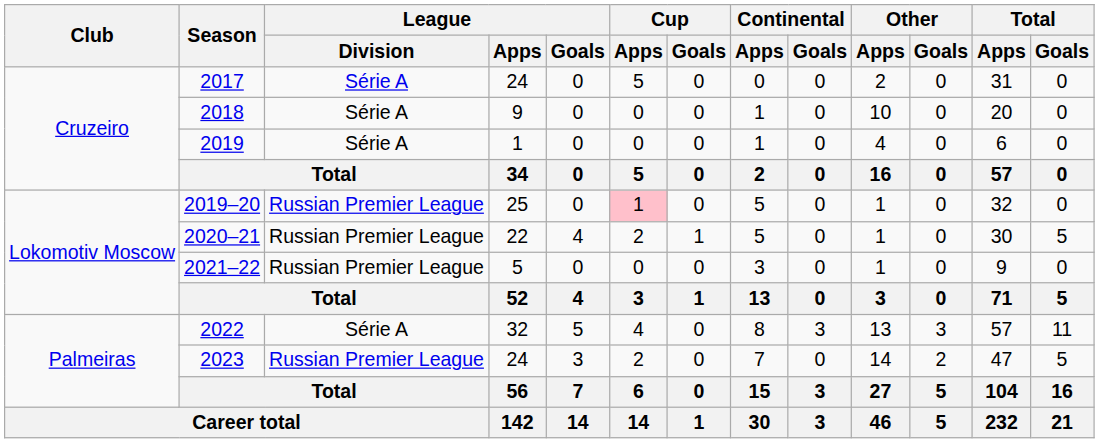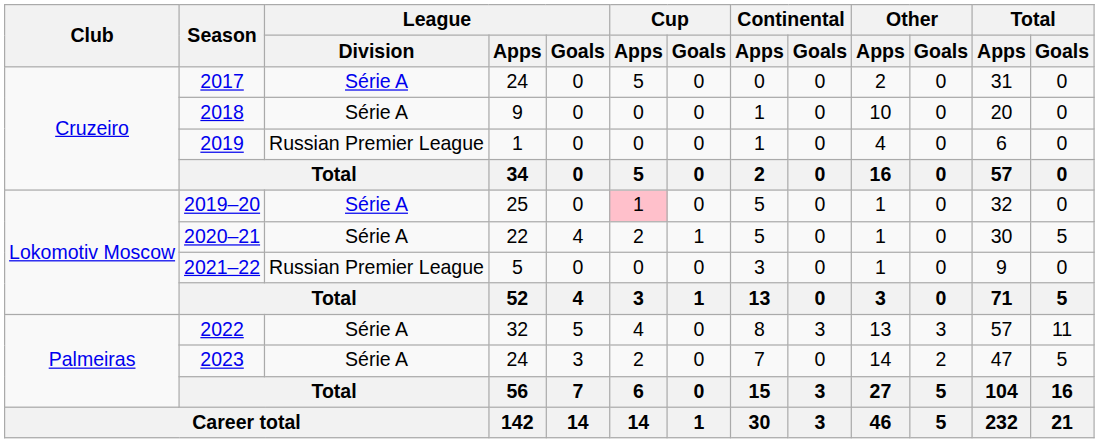 <table class="wikitable" style="text-align: center;font-size:100%">
 <tr>
 <th rowspan="2">Club</th>
 <th rowspan="2">Season</th>
 <th colspan="3">League</th>
 <th colspan="2">Cup</th>
 <th colspan="2">Continental</th>
 <th colspan="2">Other</th>
 <th colspan="2">Total</th>
 </tr>
 <tr>
 <th>Division</th>
 <th>Apps</th>
 <th>Goals</th>
 <th>Apps</th>
 <th>Goals</th>
 <th>Apps</th>
 <th>Goals</th>
 <th>Apps</th>
 <th>Goals</th>
 <th>Apps</th>
 <th>Goals</th>
 </tr>
 <tr>
 <td rowspan="4"><a href='#'>Cruzeiro</a></td>
 <td><a href='#'>2017</a></td>
 <td><a href='#'>Série A</a></td>
 <td>24</td>
 <td>0</td>
 <td>5</td>
 <td>0</td>
 <td>0</td>
 <td>0</td>
 <td>2</td>
 <td>0</td>
 <td>31</td>
 <td>0</td>
 </tr>
 <tr>
 <td><a href='#'>2018</a></td>
 <td>Série A</td>
 <td>9</td>
 <td>0</td>
 <td>0</td>
 <td>0</td>
 <td>1</td>
 <td>0</td>
 <td>10</td>
 <td>0</td>
 <td>20</td>
 <td>0</td>
 </tr>
 <tr>
 <td><a href='#'>2019</a></td>
-<td>Série A</td>
+<td>Russian Premier League</td>
 <td>1</td>
 <td>0</td>
 <td>0</td>
 <td>0</td>
 <td>1</td>
 <td>0</td>
 <td>4</td>
 <td>0</td>
 <td>6</td>
 <td>0</td>
 </tr>
 <tr>
 <th colspan="2">Total</th>
 <th>34</th>
 <th>0</th>
 <th>5</th>
 <th>0</th>
 <th>2</th>
 <th>0</th>
 <th>16</th>
 <th>0</th>
 <th>57</th>
 <th>0</th>
 </tr>
 <tr>
 <td rowspan="4"><a href='#'>Lokomotiv Moscow</a></td>
 <td><a href='#'>2019–20</a></td>
-<td><a href='#'>Russian Premier League</a></td>
+<td><a href='#'>Série A</a></td>
 <td>25</td>
 <td>0</td>
 <td style="background: pink;">1</td>
 <td>0</td>
 <td>5</td>
 <td>0</td>
 <td>1</td>
 <td>0</td>
 <td>32</td>
 <td>0</td>
 </tr>
 <tr>
 <td><a href='#'>2020–21</a></td>
-<td>Russian Premier League</td>
+<td>Série A</td>
 <td>22</td>
 <td>4</td>
 <td>2</td>
 <td>1</td>
 <td>5</td>
 <td>0</td>
 <td>1</td>
 <td>0</td>
 <td>30</td>
 <td>5</td>
 </tr>
 <tr>
 <td><a href='#'>2021–22</a></td>
 <td>Russian Premier League</td>
 <td>5</td>
 <td>0</td>
 <td>0</td>
 <td>0</td>
 <td>3</td>
 <td>0</td>
 <td>1</td>
 <td>0</td>
 <td>9</td>
 <td>0</td>
 </tr>
 <tr>
 <th colspan="2">Total</th>
 <th>52</th>
 <th>4</th>
 <th>3</th>
 <th>1</th>
 <th>13</th>
 <th>0</th>
 <th>3</th>
 <th>0</th>
 <th>71</th>
 <th>5</th>
 </tr>
 <tr>
 <td rowspan="3"><a href='#'>Palmeiras</a></td>
 <td><a href='#'>2022</a></td>
 <td>Série A</td>
 <td>32</td>
 <td>5</td>
 <td>4</td>
 <td>0</td>
 <td>8</td>
 <td>3</td>
 <td>13</td>
 <td>3</td>
 <td>57</td>
 <td>11</td>
 </tr>
 <tr>
 <td><a href='#'>2023</a></td>
-<td><a href='#'>Russian Premier League</a></td>
+<td>Série A</td>
 <td>24</td>
 <td>3</td>
 <td>2</td>
 <td>0</td>
 <td>7</td>
 <td>0</td>
 <td>14</td>
 <td>2</td>
 <td>47</td>
 <td>5</td>
 </tr>
 <tr>
 <th colspan="2">Total</th>
 <th>56</th>
 <th>7</th>
 <th>6</th>
 <th>0</th>
 <th>15</th>
 <th>3</th>
 <th>27</th>
 <th>5</th>
 <th>104</th>
 <th>16</th>
 </tr>
 <tr>
 <th colspan="3">Career total</th>
 <th>142</th>
 <th>14</th>
 <th>14</th>
 <th>1</th>
 <th>30</th>
 <th>3</th>
 <th>46</th>
 <th>5</th>
 <th>232</th>
 <th>21</th>
 </tr>
 </table>
